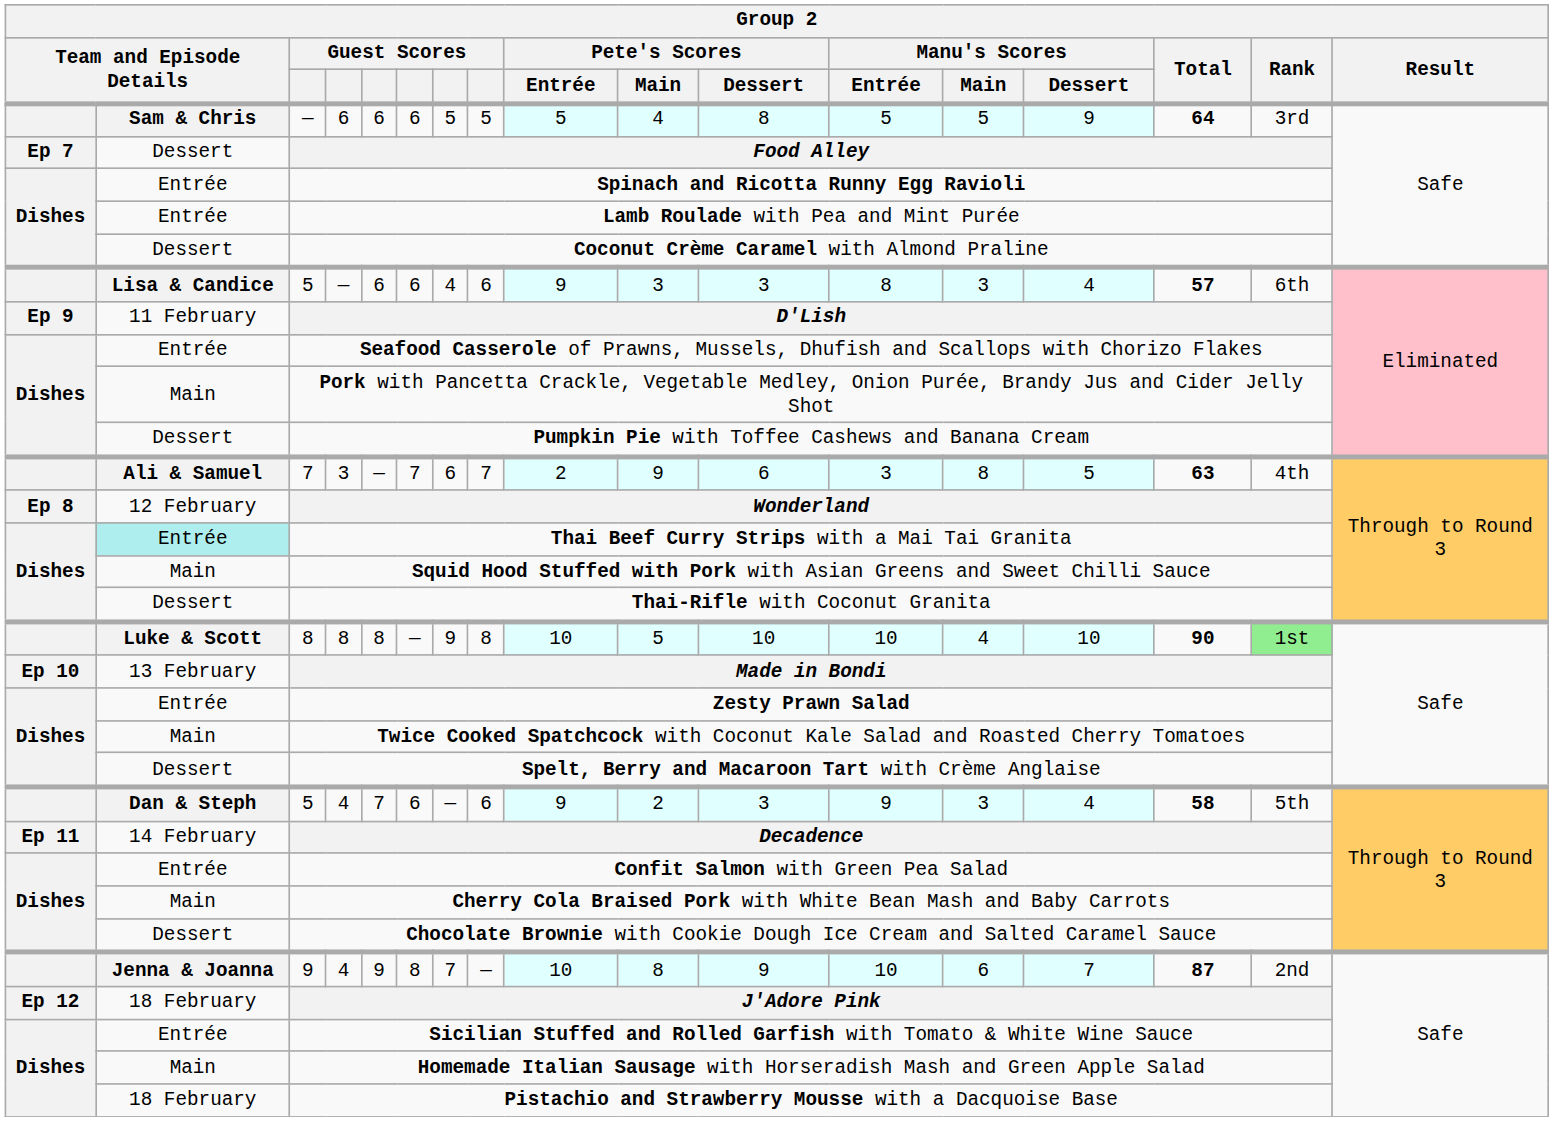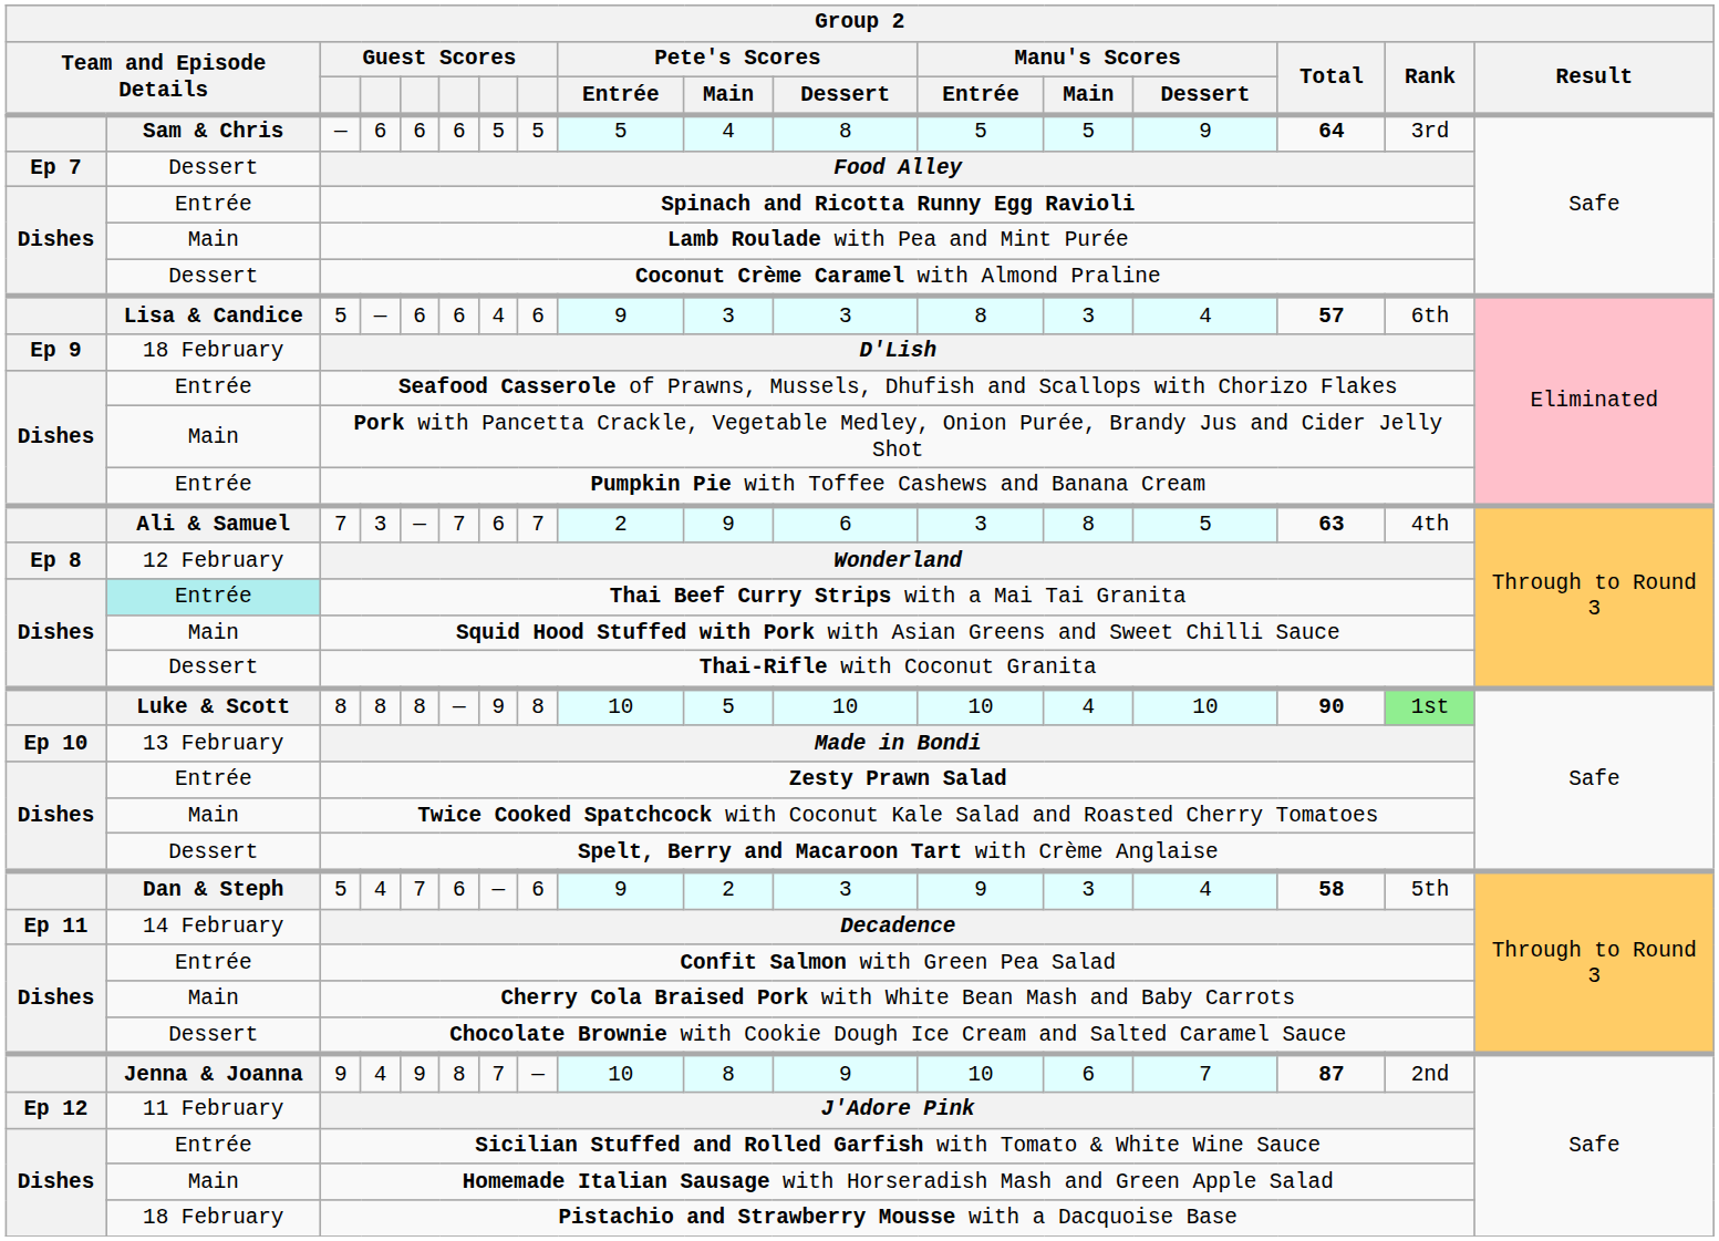 <table class="wikitable plainrowheaders" style="margin:1em auto; text-align:center; font-size:90%; width:80em;">
 <tr>
 <th colspan="20" >Group 2</th>
 </tr>
 <tr>
 <th scope="col" rowspan="2" colspan="2">Team and Episode Details</th>
 <th scope="col" colspan="6">Guest Scores</th>
 <th scope="col" colspan="3">Pete's Scores</th>
 <th scope="col" colspan="3">Manu's Scores</th>
 <th scope="col" rowspan="2">Total<br><small></small></th>
 <th scope="col" rowspan="2">Rank</th>
 <th scope="col" rowspan="2">Result</th>
 </tr>
 <tr>
 <th scope="col"><small></small></th>
 <th scope="col"><small></small></th>
 <th scope="col"><small></small></th>
 <th scope="col"><small></small></th>
 <th scope="col"><small></small></th>
 <th scope="col"><small></small></th>
 <th scope="col">Entrée</th>
 <th scope="col">Main</th>
 <th scope="col">Dessert</th>
 <th scope="col">Entrée</th>
 <th scope="col">Main</th>
 <th scope="col">Dessert</th>
 </tr>
 <tr style="border-top:3px solid #aaa;">
 </tr>
 <tr>
 <th></th>
 <th style="text-align:centre">Sam & Chris</th>
 <td>—</td>
 <td>6</td>
 <td>6</td>
 <td>6</td>
 <td>5</td>
 <td>5</td>
 <td bgcolor=#E0FFFF>5</td>
 <td bgcolor=#E0FFFF>4</td>
 <td bgcolor=#E0FFFF>8</td>
 <td bgcolor=#E0FFFF>5</td>
 <td bgcolor=#E0FFFF>5</td>
 <td bgcolor=#E0FFFF>9</td>
 <td><strong>64</strong></td>
 <td>3rd</td>
 <td rowspan="5">Safe</td>
 </tr>
 <tr>
 <th>Ep 7</th>
 <td>Dessert</td>
 <th colspan="14"><em>Food Alley</em></th>
 </tr>
 <tr>
 <th rowspan="3">Dishes</th>
 <td>Entrée</td>
 <td colspan="14"><strong>Spinach and Ricotta Runny Egg Ravioli</strong></td>
 </tr>
 <tr>
-<td>Entrée</td>
+<td>Main</td>
 <td colspan="14"><strong>Lamb Roulade</strong> with Pea and Mint Purée</td>
 </tr>
 <tr>
 <td>Dessert</td>
 <td colspan="14"><strong>Coconut Crème Caramel</strong> with Almond Praline</td>
 </tr>
 <tr style="border-top:3px solid #aaa;">
 <th></th>
 <th style="text-align:centre">Lisa & Candice</th>
 <td>5</td>
 <td>—</td>
 <td>6</td>
 <td>6</td>
 <td>4</td>
 <td>6</td>
 <td bgcolor=#E0FFFF>9</td>
 <td bgcolor=#E0FFFF>3</td>
 <td bgcolor=#E0FFFF>3</td>
 <td bgcolor=#E0FFFF>8</td>
 <td bgcolor=#E0FFFF>3</td>
 <td bgcolor=#E0FFFF>4</td>
 <td><strong>57</strong></td>
 <td>6th</td>
 <td rowspan="5" style="background:pink;">Eliminated</td>
 </tr>
 <tr>
 <th>Ep 9</th>
-<td>11 February</td>
+<td>18 February</td>
 <th colspan="14"><em>D'Lish</em></th>
 </tr>
 <tr>
 <th rowspan="3">Dishes</th>
 <td>Entrée</td>
 <td colspan="14"><strong>Seafood Casserole</strong> of Prawns, Mussels, Dhufish and Scallops with Chorizo Flakes</td>
 </tr>
 <tr>
 <td>Main</td>
 <td colspan="14"><strong>Pork</strong> with Pancetta Crackle, Vegetable Medley, Onion Purée, Brandy Jus and Cider Jelly Shot</td>
 </tr>
 <tr>
-<td>Dessert</td>
+<td>Entrée</td>
 <td colspan="14"><strong>Pumpkin Pie</strong> with Toffee Cashews and Banana Cream</td>
 </tr>
 <tr style="border-top:3px solid #aaa;">
 <th></th>
 <th style="text-align:centre">Ali & Samuel</th>
 <td>7</td>
 <td>3</td>
 <td>—</td>
 <td>7</td>
 <td>6</td>
 <td>7</td>
 <td bgcolor=#E0FFFF>2</td>
 <td bgcolor=#E0FFFF>9</td>
 <td bgcolor=#E0FFFF>6</td>
 <td bgcolor=#E0FFFF>3</td>
 <td bgcolor=#E0FFFF>8</td>
 <td bgcolor=#E0FFFF>5</td>
 <td><strong>63</strong></td>
 <td>4th</td>
 <td rowspan="5" style="background:#FFCC66;">Through to Round 3</td>
 </tr>
 <tr>
 <th>Ep 8</th>
 <td>12 February</td>
 <th colspan="14"><em>Wonderland</em></th>
 </tr>
 <tr>
 <th rowspan="3">Dishes</th>
 <td style="background: paleturquoise;">Entrée</td>
 <td colspan="14"><strong>Thai Beef Curry Strips</strong> with a Mai Tai Granita</td>
 </tr>
 <tr>
 <td>Main</td>
 <td colspan="14"><strong>Squid Hood Stuffed with Pork</strong> with Asian Greens and Sweet Chilli Sauce</td>
 </tr>
 <tr>
 <td>Dessert</td>
 <td colspan="14"><strong>Thai-Rifle</strong> with Coconut Granita</td>
 </tr>
 <tr style="border-top:3px solid #aaa;">
 <th></th>
 <th style="text-align:centre">Luke & Scott</th>
 <td>8</td>
 <td>8</td>
 <td>8</td>
 <td>—</td>
 <td>9</td>
 <td>8</td>
 <td bgcolor=#E0FFFF>10</td>
 <td bgcolor=#E0FFFF>5</td>
 <td bgcolor=#E0FFFF>10</td>
 <td bgcolor=#E0FFFF>10</td>
 <td bgcolor=#E0FFFF>4</td>
 <td bgcolor=#E0FFFF>10</td>
 <td><strong>90</strong></td>
 <td style="background:lightgreen;">1st</td>
 <td rowspan="5">Safe</td>
 </tr>
 <tr>
 <th>Ep 10</th>
 <td>13 February</td>
 <th colspan="14"><em>Made in Bondi</em></th>
 </tr>
 <tr>
 <th rowspan="3">Dishes</th>
 <td>Entrée</td>
 <td colspan="14"><strong>Zesty Prawn Salad</strong></td>
 </tr>
 <tr>
 <td>Main</td>
 <td colspan="14"><strong>Twice Cooked Spatchcock</strong> with Coconut Kale Salad and Roasted Cherry Tomatoes</td>
 </tr>
 <tr>
 <td>Dessert</td>
 <td colspan="14"><strong>Spelt, Berry and Macaroon Tart</strong> with Crème Anglaise</td>
 </tr>
 <tr style="border-top:3px solid #aaa;">
 <th></th>
 <th style="text-align:centre">Dan & Steph</th>
 <td>5</td>
 <td>4</td>
 <td>7</td>
 <td>6</td>
 <td>—</td>
 <td>6</td>
 <td bgcolor=#E0FFFF>9</td>
 <td bgcolor=#E0FFFF>2</td>
 <td bgcolor=#E0FFFF>3</td>
 <td bgcolor=#E0FFFF>9</td>
 <td bgcolor=#E0FFFF>3</td>
 <td bgcolor=#E0FFFF>4</td>
 <td><strong>58</strong></td>
 <td>5th</td>
 <td rowspan="5" style="background:#FFCC66;">Through to Round 3</td>
 </tr>
 <tr>
 <th>Ep 11</th>
 <td>14 February</td>
 <th colspan="14"><em>Decadence</em></th>
 </tr>
 <tr>
 <th rowspan="3">Dishes</th>
 <td>Entrée</td>
 <td colspan="14"><strong>Confit Salmon</strong> with Green Pea Salad</td>
 </tr>
 <tr>
 <td>Main</td>
 <td colspan="14"><strong>Cherry Cola Braised Pork</strong> with White Bean Mash and Baby Carrots</td>
 </tr>
 <tr>
 <td>Dessert</td>
 <td colspan="14"><strong>Chocolate Brownie</strong> with Cookie Dough Ice Cream and Salted Caramel Sauce</td>
 </tr>
 <tr style="border-top:3px solid #aaa;">
 <th></th>
 <th style="text-align:centre">Jenna & Joanna</th>
 <td>9</td>
 <td>4</td>
 <td>9</td>
 <td>8</td>
 <td>7</td>
 <td>—</td>
 <td bgcolor=#E0FFFF>10</td>
 <td bgcolor=#E0FFFF>8</td>
 <td bgcolor=#E0FFFF>9</td>
 <td bgcolor=#E0FFFF>10</td>
 <td bgcolor=#E0FFFF>6</td>
 <td bgcolor=#E0FFFF>7</td>
 <td><strong>87</strong></td>
 <td>2nd</td>
 <td rowspan="5">Safe</td>
 </tr>
 <tr>
 <th>Ep 12</th>
-<td>18 February</td>
+<td>11 February</td>
 <th colspan="14"><em>J'Adore Pink</em></th>
 </tr>
 <tr>
 <th rowspan="3">Dishes</th>
 <td>Entrée</td>
 <td colspan="14"><strong>Sicilian Stuffed and Rolled Garfish</strong> with Tomato & White Wine Sauce</td>
 </tr>
 <tr>
 <td>Main</td>
 <td colspan="14"><strong>Homemade Italian Sausage</strong> with Horseradish Mash and Green Apple Salad</td>
 </tr>
 <tr>
 <td>18 February</td>
 <td colspan="14"><strong>Pistachio and Strawberry Mousse</strong> with a Dacquoise Base</td>
 </tr>
 </table>
